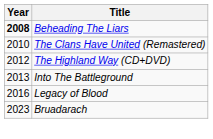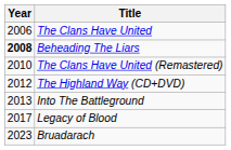 <table class="wikitable" border="1">
 <tr>
 <th>Year</th>
 <th>Title</th>
+</tr>
+<tr>
+<td>2006</td>
+<td><em><a href='#'>The Clans Have United</a></em></td>
 </tr>
 <tr>
 <td><strong>2008</strong></td>
 <td><em><a href='#'>Beheading The Liars</a></em></td>
 </tr>
 <tr>
 <td>2010</td>
 <td><em><a href='#'>The Clans Have United</a> (Remastered)</em></td>
 </tr>
 <tr>
 <td>2012</td>
 <td><em><a href='#'>The Highland Way</a> (CD+DVD)</em></td>
 </tr>
 <tr>
 <td>2013</td>
 <td><em>Into The Battleground</em></td>
 </tr>
 <tr>
-<td>2016</td>
+<td>2017</td>
 <td><em>Legacy of Blood</em></td>
 </tr>
 <tr>
 <td>2023</td>
 <td><em>Bruadarach</em></td>
 </tr>
 </table>
